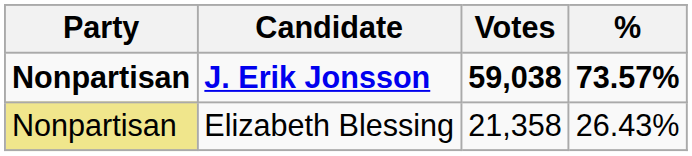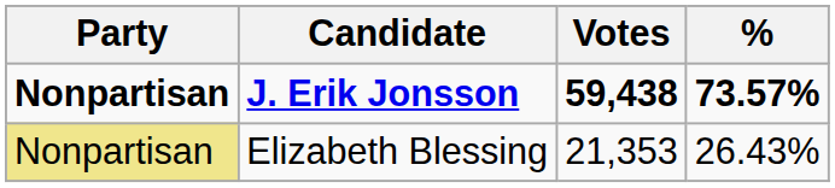 <table class="wikitable">
 <tr>
 <th>Party</th>
 <th>Candidate</th>
 <th>Votes</th>
 <th>%</th>
 </tr>
 <tr>
 <td><strong>Nonpartisan</strong></td>
 <td><strong><a href='#'>J. Erik Jonsson</a></strong></td>
-<td><strong>59,038</strong></td>
+<td><strong>59,438</strong></td>
 <td><strong>73.57%</strong></td>
 </tr>
 <tr>
 <td style="background: khaki;">Nonpartisan</td>
 <td>Elizabeth Blessing</td>
-<td>21,358</td>
+<td>21,353</td>
 <td>26.43%</td>
 </tr>
 </table>
